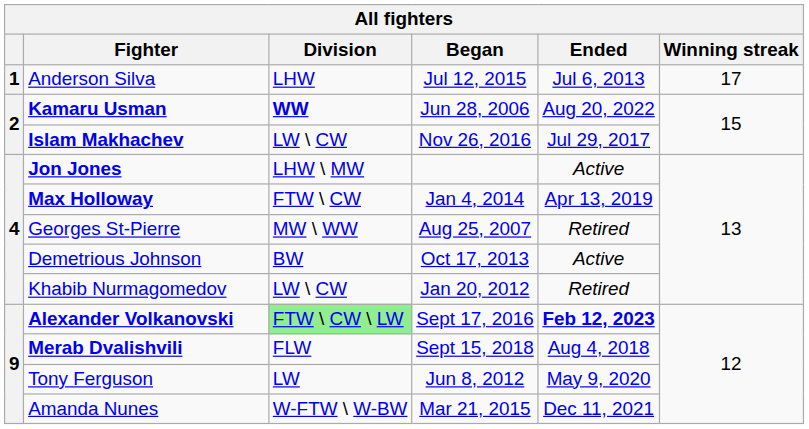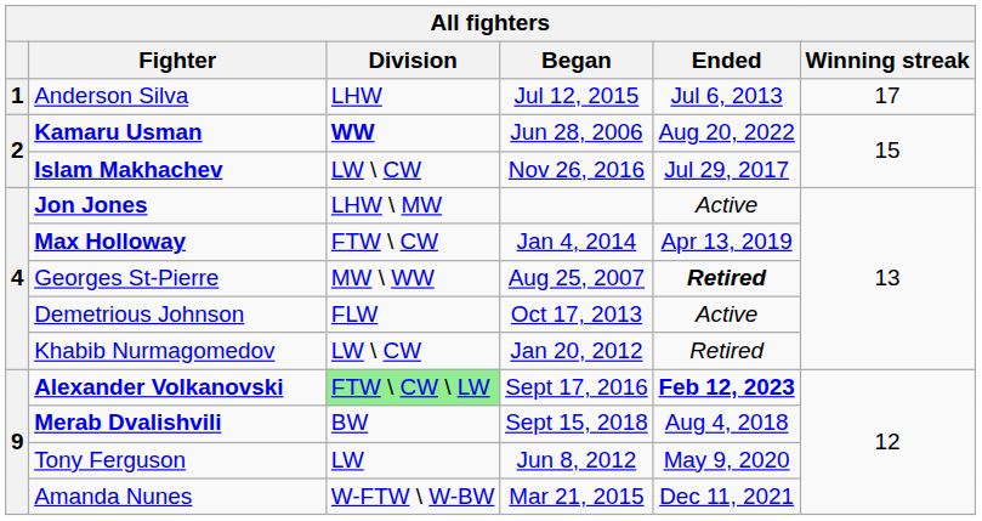 <table id="Wins_most_consecutive_all" class=wikitable style="text-align:center;">
 <tr>
 <th colspan=6>All fighters</th>
 </tr>
 <tr>
 <th></th>
 <th width=200>Fighter</th>
 <th>Division</th>
 <th>Began</th>
 <th>Ended</th>
 <th>Winning streak</th>
 </tr>
 <tr>
 <th>1</th>
 <td align=left> <a href='#'>Anderson Silva</a></td>
 <td align="left"><a href='#'>LHW</a></td>
 <td><a href='#'>Jul 12, 2015</a></td>
 <td><a href='#'>Jul 6, 2013</a></td>
 <td>17</td>
 </tr>
 <tr>
 <th rowspan="2">2</th>
 <td align=left> <strong><a href='#'>Kamaru Usman</a></strong></td>
 <td align=left><strong><a href='#'>WW</a></strong></td>
 <td><a href='#'>Jun 28, 2006</a></td>
 <td><a href='#'>Aug 20, 2022</a></td>
 <td rowspan="2">15</td>
 </tr>
 <tr>
 <td align="left"> <strong><a href='#'>Islam Makhachev</a></strong></td>
 <td align="left"><a href='#'>LW</a> \ <a href='#'>CW</a></td>
 <td><a href='#'>Nov 26, 2016</a></td>
 <td><a href='#'>Jul 29, 2017</a></td>
 </tr>
 <tr>
 <th rowspan="5">4</th>
 <td align="left"> <strong><a href='#'>Jon Jones</a></strong></td>
 <td align=left><a href='#'>LHW</a> \ <a href='#'>MW</a></td>
 <td><a href='#'></a></td>
 <td><em>Active</em></td>
 <td rowspan="5">13</td>
 </tr>
 <tr>
 <td align=left> <strong><a href='#'>Max Holloway</a></strong></td>
 <td align=left><a href='#'>FTW</a> \ <a href='#'>CW</a></td>
 <td><a href='#'>Jan 4, 2014</a></td>
 <td><a href='#'>Apr 13, 2019</a></td>
 </tr>
 <tr>
 <td align=left> <a href='#'>Georges St-Pierre</a></td>
 <td align=left><a href='#'>MW</a> \ <a href='#'>WW</a></td>
 <td><a href='#'>Aug 25, 2007</a></td>
-<td><em>Retired</em></td>
+<td><strong><em>Retired</em></strong></td>
 </tr>
 <tr>
 <td align=left> <a href='#'>Demetrious Johnson</a></td>
-<td align=left><a href='#'>BW</a></td>
+<td align=left><a href='#'>FLW</a></td>
 <td><a href='#'>Oct 17, 2013</a></td>
 <td><em>Active</em></td>
 </tr>
 <tr>
 <td align=left> <a href='#'>Khabib Nurmagomedov</a></td>
 <td align=left><a href='#'>LW</a> \ <a href='#'>CW</a></td>
 <td><a href='#'>Jan 20, 2012</a></td>
 <td><em>Retired</em></td>
 </tr>
 <tr>
 <th rowspan=4>9</th>
 <td align=left> <strong><a href='#'>Alexander Volkanovski</a></strong></td>
 <td align=left style="background: lightgreen;"><a href='#'>FTW</a> \ <a href='#'>CW</a> \ <a href='#'>LW</a></td>
 <td><a href='#'>Sept 17, 2016</a></td>
 <td><strong><a href='#'>Feb 12, 2023</a></strong></td>
 <td rowspan=4>12</td>
 </tr>
 <tr>
 <td align=left> <strong><a href='#'>Merab Dvalishvili</a></strong></td>
-<td align=left><a href='#'>FLW</a></td>
+<td align=left><a href='#'>BW</a></td>
 <td><a href='#'>Sept 15, 2018</a></td>
 <td><a href='#'>Aug 4, 2018</a></td>
 </tr>
 <tr>
 <td align=left> <a href='#'>Tony Ferguson</a></td>
 <td align=left><a href='#'>LW</a></td>
 <td><a href='#'>Jun 8, 2012</a></td>
 <td><a href='#'>May 9, 2020</a></td>
 </tr>
 <tr>
 <td align=left> <a href='#'>Amanda Nunes</a></td>
 <td align=left><a href='#'>W-FTW</a> \ <a href='#'>W-BW</a></td>
 <td><a href='#'>Mar 21, 2015</a></td>
 <td><a href='#'>Dec 11, 2021</a></td>
 </tr>
 </table>
